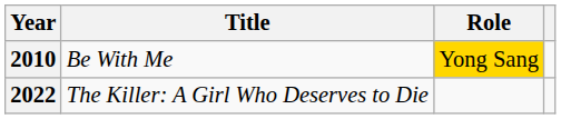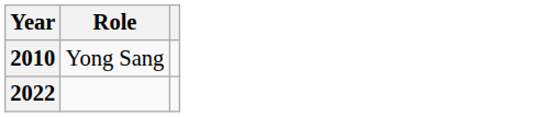 <table class="wikitable plainrowheaders">
 <tr>
 <th scope="col">Year</th>
-<th scope="col">Title</th>
 <th scope="col">Role</th>
 <th scope="col"></th>
 </tr>
 <tr>
 <th scope="row">2010</th>
-<td><em>Be With Me</em></td>
-<td style="background: gold;">Yong Sang</td>
+<td>Yong Sang</td>
 <td style="text-align:center"></td>
 </tr>
 <tr>
 <th scope="row">2022</th>
-<td><em>The Killer: A Girl Who Deserves to Die</em></td>
 <td></td>
 <td style="text-align:center"></td>
 </tr>
 </table>
